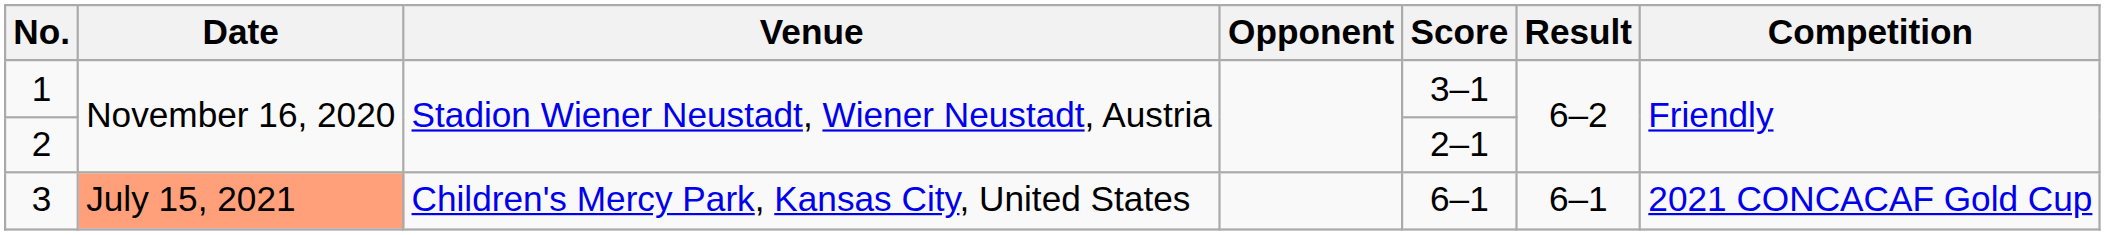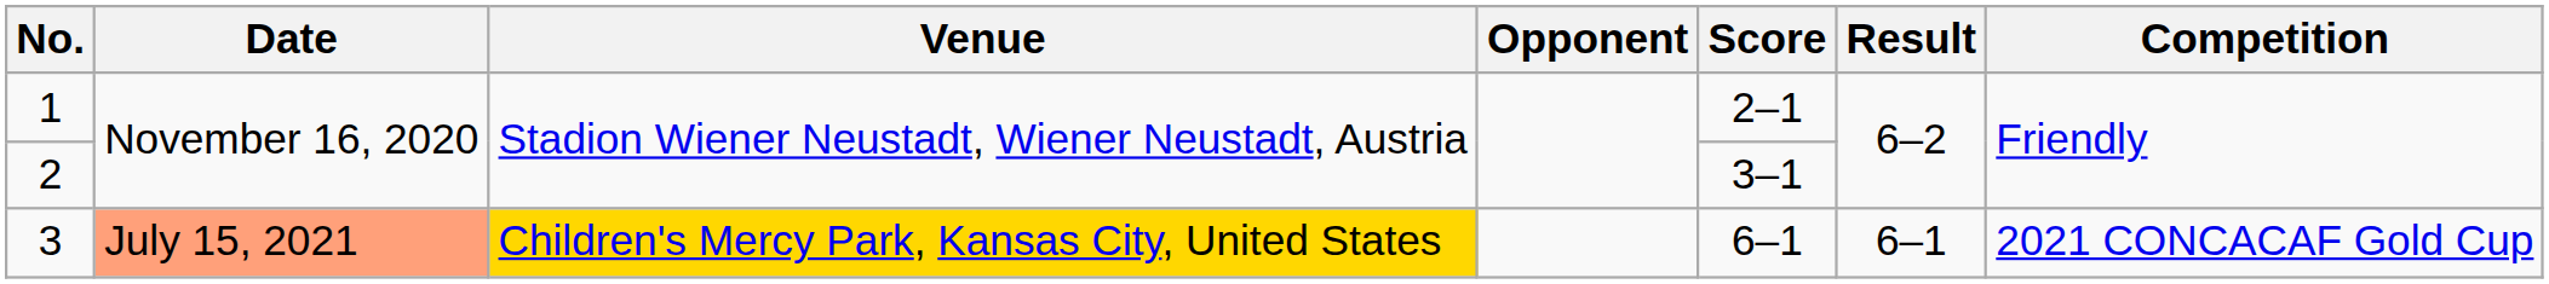 <table class="wikitable sortable">
 <tr>
 <th scope="col">No.</th>
 <th scope="col">Date</th>
 <th scope="col">Venue</th>
 <th scope="col">Opponent</th>
 <th scope="col">Score</th>
 <th scope="col">Result</th>
 <th scope="col">Competition</th>
 </tr>
 <tr>
 <td align="center">1</td>
 <td rowspan="2">November 16, 2020</td>
 <td rowspan="2"><a href='#'>Stadion Wiener Neustadt</a>, <a href='#'>Wiener Neustadt</a>, Austria</td>
 <td rowspan="2"></td>
-<td align="center">3–1</td>
+<td align="center">2–1</td>
 <td rowspan="2" align="center">6–2</td>
 <td rowspan="2"><a href='#'>Friendly</a></td>
 </tr>
 <tr>
 <td align="center">2</td>
-<td align="center">2–1</td>
+<td align="center">3–1</td>
 </tr>
 <tr>
 <td align="center">3</td>
 <td style="background: lightsalmon;">July 15, 2021</td>
-<td><a href='#'>Children's Mercy Park</a>, <a href='#'>Kansas City</a>, United States</td>
+<td style="background: gold;"><a href='#'>Children's Mercy Park</a>, <a href='#'>Kansas City</a>, United States</td>
 <td></td>
 <td align="center">6–1</td>
 <td align="center">6–1</td>
 <td><a href='#'>2021 CONCACAF Gold Cup</a></td>
 </tr>
 </table>
